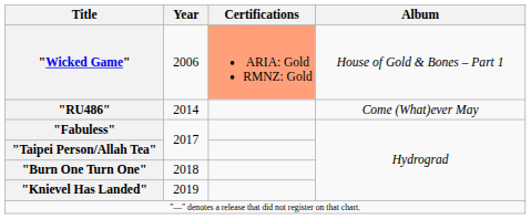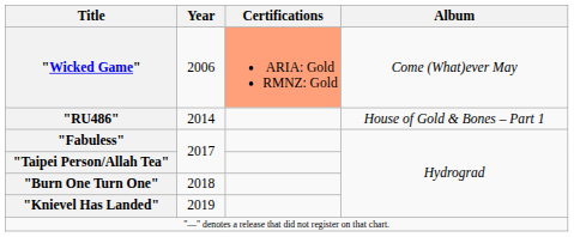 <table class="wikitable plainrowheaders" style="text-align:center;">
 <tr>
 <th scope="col" style="width:12em;">Title</th>
 <th scope="col" style="width:3em;">Year</th>
 <th>Certifications</th>
 <th scope="col" style="width:16em;">Album</th>
 </tr>
 <tr>
 <th scope="row">"<a href='#'>Wicked Game</a>"</th>
 <td>2006</td>
 <td style="background: lightsalmon;"><br><ul><li>ARIA: Gold</li><li>RMNZ: Gold</li></ul></td>
-<td><em>House of Gold & Bones – Part 1</em></td>
+<td><em>Come (What)ever May</em></td>
 </tr>
 <tr>
 <th scope="row">"RU486"</th>
 <td>2014</td>
 <td></td>
-<td><em>Come (What)ever May</em></td>
+<td><em>House of Gold & Bones – Part 1</em></td>
 </tr>
 <tr>
 <th scope="row">"Fabuless"</th>
 <td rowspan="2">2017</td>
 <td></td>
 <td rowspan="4"><em>Hydrograd</em></td>
 </tr>
 <tr>
 <th scope="row">"Taipei Person/Allah Tea"</th>
 <td></td>
 </tr>
 <tr>
 <th scope="row">"Burn One Turn One"</th>
 <td>2018</td>
 <td></td>
 </tr>
 <tr>
 <th scope="row">"Knievel Has Landed"</th>
 <td rospawn="2">2019</td>
 <td></td>
 </tr>
 <tr>
 <td colspan="8" align="center" style="font-size: 8pt">"—" denotes a release that did not register on that chart.</td>
 </tr>
 </table>
